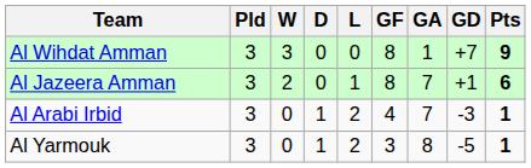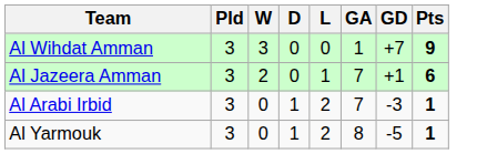 <table class="wikitable" style="text-align: center;">
 <tr>
 <th style="width:175px;">Team</th>
 <th width="20">Pld</th>
 <th width="20">W</th>
 <th width="20">D</th>
 <th width="20">L</th>
-<th width="20">GF</th>
 <th width="20">GA</th>
 <th width="20">GD</th>
 <th width="20">Pts</th>
 </tr>
 <tr style="background:#cfc;">
 <td align=left> <a href='#'>Al Wihdat Amman</a></td>
 <td>3</td>
 <td>3</td>
 <td>0</td>
 <td>0</td>
-<td>8</td>
 <td>1</td>
 <td>+7</td>
 <td><strong>9</strong></td>
 </tr>
 <tr style="background:#cfc;">
 <td align=left> <a href='#'>Al Jazeera Amman</a></td>
 <td>3</td>
 <td>2</td>
 <td>0</td>
 <td>1</td>
-<td>8</td>
 <td>7</td>
 <td>+1</td>
 <td><strong>6</strong></td>
 </tr>
 <tr>
 <td align=left> <a href='#'>Al Arabi Irbid</a></td>
 <td>3</td>
 <td>0</td>
 <td>1</td>
 <td>2</td>
-<td>4</td>
 <td>7</td>
 <td>-3</td>
 <td><strong>1</strong></td>
 </tr>
 <tr>
 <td align=left> Al Yarmouk</td>
 <td>3</td>
 <td>0</td>
 <td>1</td>
 <td>2</td>
-<td>3</td>
 <td>8</td>
 <td>-5</td>
 <td><strong>1</strong></td>
 </tr>
 </table>
